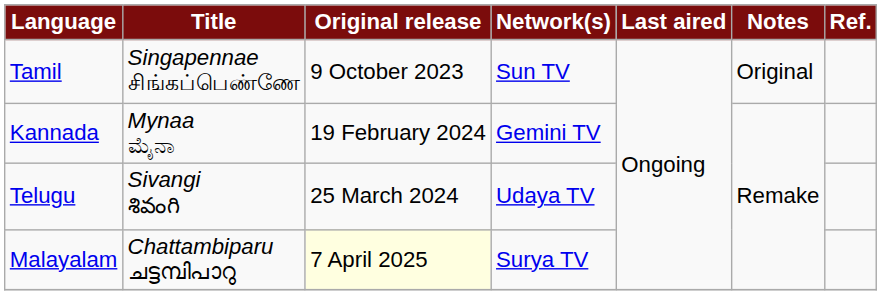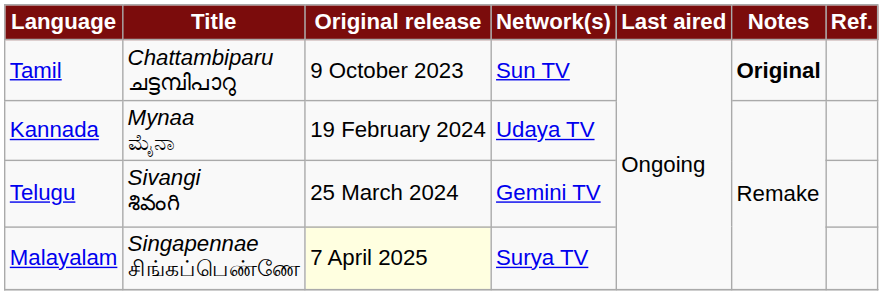 <table class="wikitable" style="margin-right: 0;">
 <tr style="color:black">
 <th style="background:#7b0c0c;color:white">Language</th>
 <th style="background:#7b0c0c;color:white">Title</th>
 <th style="background:#7b0c0c;color:white">Original release</th>
 <th style="background:#7b0c0c;color:white">Network(s)</th>
 <th style="background:#7b0c0c;color:white">Last aired</th>
 <th style="background:#7b0c0c;color:white">Notes</th>
 <th style="background:#7b0c0c;color:white">Ref.</th>
 </tr>
 <tr>
 <td><a href='#'>Tamil</a></td>
-<td><em>Singapennae</em> <br> சிங்கப்பெண்ணே</td>
+<td><em>Chattambiparu</em> <br>ചട്ടമ്പിപാറു</td>
 <td>9 October 2023</td>
 <td><a href='#'>Sun TV</a></td>
 <td rowspan="4">Ongoing</td>
-<td>Original</td>
+<td><strong>Original</strong></td>
 <td></td>
 </tr>
 <tr>
 <td><a href='#'>Kannada</a></td>
 <td><em>Mynaa</em> <br> ಮೈನಾ</td>
 <td>19 February 2024</td>
-<td><a href='#'>Gemini TV</a></td>
+<td><a href='#'>Udaya TV</a></td>
 <td rowspan="3">Remake</td>
 <td></td>
 </tr>
 <tr>
 <td><a href='#'>Telugu</a></td>
 <td><em>Sivangi</em> <br> శివంగి</td>
 <td>25 March 2024</td>
-<td><a href='#'>Udaya TV</a></td>
+<td><a href='#'>Gemini TV</a></td>
 <td></td>
 </tr>
 <tr>
 <td><a href='#'>Malayalam</a></td>
-<td><em>Chattambiparu</em> <br>ചട്ടമ്പിപാറു</td>
+<td><em>Singapennae</em> <br> சிங்கப்பெண்ணே</td>
 <td style="background: lightyellow;">7 April 2025</td>
 <td><a href='#'>Surya TV</a></td>
 <td></td>
 </tr>
 <tr>
 </tr>
 </table>
